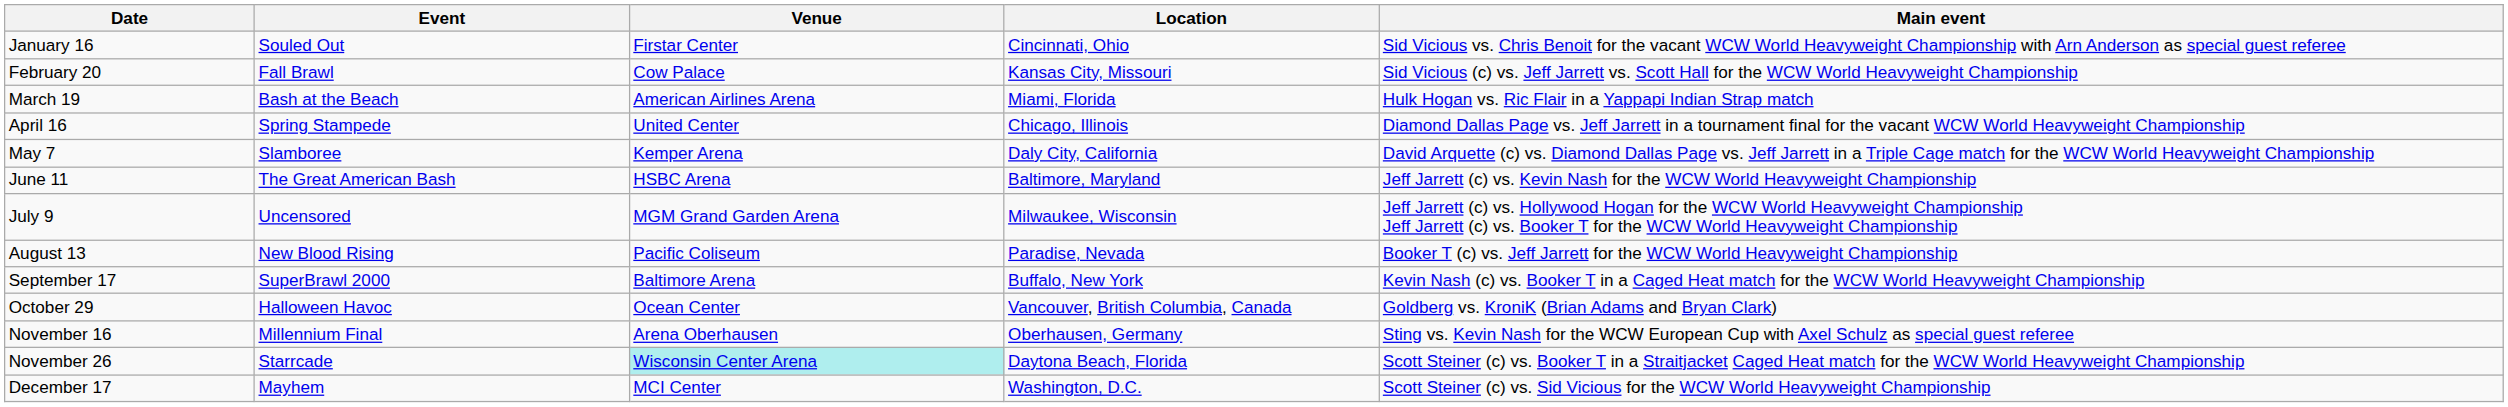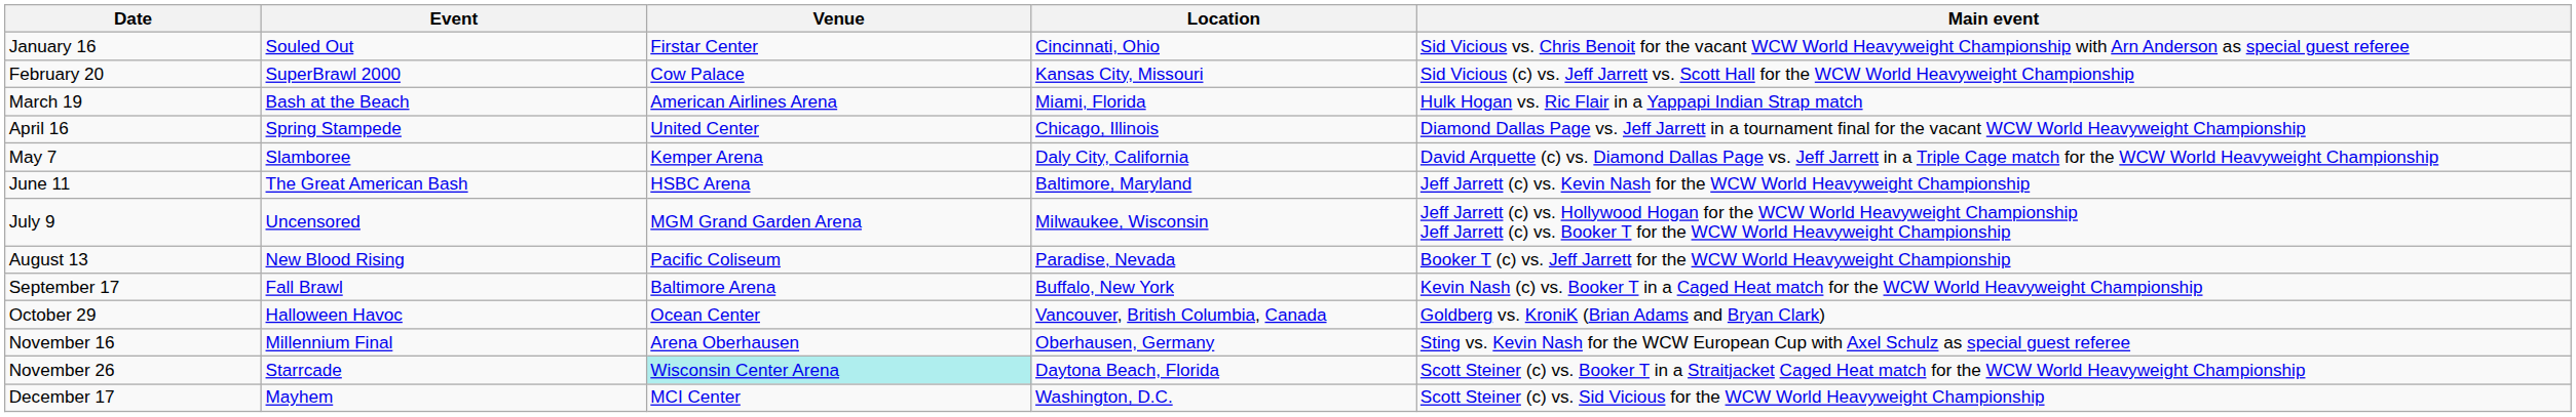 <table class="sortable wikitable succession-box" style="font-size:85%; width: 100%">
 <tr>
 <th width=10%>Date</th>
 <th width=15%>Event</th>
 <th width=15%>Venue</th>
 <th width=15%>Location</th>
 <th width=45%>Main event</th>
 </tr>
 <tr>
 <td>January 16</td>
 <td><a href='#'>Souled Out</a></td>
 <td><a href='#'>Firstar Center</a></td>
 <td><a href='#'>Cincinnati, Ohio</a></td>
 <td><a href='#'>Sid Vicious</a> vs. <a href='#'>Chris Benoit</a> for the vacant <a href='#'>WCW World Heavyweight Championship</a> with <a href='#'>Arn Anderson</a> as <a href='#'>special guest referee</a></td>
 </tr>
 <tr>
 <td>February 20</td>
-<td><a href='#'>Fall Brawl</a></td>
+<td><a href='#'>SuperBrawl 2000</a></td>
 <td><a href='#'>Cow Palace</a></td>
 <td><a href='#'>Kansas City, Missouri</a></td>
 <td><a href='#'>Sid Vicious</a> (c) vs. <a href='#'>Jeff Jarrett</a> vs. <a href='#'>Scott Hall</a> for the <a href='#'>WCW World Heavyweight Championship</a></td>
 </tr>
 <tr>
 <td>March 19</td>
 <td><a href='#'>Bash at the Beach</a></td>
 <td><a href='#'>American Airlines Arena</a></td>
 <td><a href='#'>Miami, Florida</a></td>
 <td><a href='#'>Hulk Hogan</a> vs. <a href='#'>Ric Flair</a> in a <a href='#'>Yappapi Indian Strap match</a></td>
 </tr>
 <tr>
 <td>April 16</td>
 <td><a href='#'>Spring Stampede</a></td>
 <td><a href='#'>United Center</a></td>
 <td><a href='#'>Chicago, Illinois</a></td>
 <td><a href='#'>Diamond Dallas Page</a> vs. <a href='#'>Jeff Jarrett</a> in a tournament final for the vacant <a href='#'>WCW World Heavyweight Championship</a></td>
 </tr>
 <tr>
 <td>May 7</td>
 <td><a href='#'>Slamboree</a></td>
 <td><a href='#'>Kemper Arena</a></td>
 <td><a href='#'>Daly City, California</a></td>
 <td><a href='#'>David Arquette</a> (c) vs. <a href='#'>Diamond Dallas Page</a> vs. <a href='#'>Jeff Jarrett</a> in a <a href='#'>Triple Cage match</a> for the <a href='#'>WCW World Heavyweight Championship</a></td>
 </tr>
 <tr>
 <td>June 11</td>
 <td><a href='#'>The Great American Bash</a></td>
 <td><a href='#'>HSBC Arena</a></td>
 <td><a href='#'>Baltimore, Maryland</a></td>
 <td><a href='#'>Jeff Jarrett</a> (c) vs. <a href='#'>Kevin Nash</a> for the <a href='#'>WCW World Heavyweight Championship</a></td>
 </tr>
 <tr>
 <td>July 9</td>
 <td><a href='#'>Uncensored</a></td>
 <td><a href='#'>MGM Grand Garden Arena</a></td>
 <td><a href='#'>Milwaukee, Wisconsin</a></td>
 <td><a href='#'>Jeff Jarrett</a> (c) vs. <a href='#'>Hollywood Hogan</a> for the <a href='#'>WCW World Heavyweight Championship</a><br><a href='#'>Jeff Jarrett</a> (c) vs. <a href='#'>Booker T</a> for the <a href='#'>WCW World Heavyweight Championship</a></td>
 </tr>
 <tr>
 <td>August 13</td>
 <td><a href='#'>New Blood Rising</a></td>
 <td><a href='#'>Pacific Coliseum</a></td>
 <td><a href='#'>Paradise, Nevada</a></td>
 <td><a href='#'>Booker T</a> (c) vs. <a href='#'>Jeff Jarrett</a> for the <a href='#'>WCW World Heavyweight Championship</a></td>
 </tr>
 <tr>
 <td>September 17</td>
-<td><a href='#'>SuperBrawl 2000</a></td>
+<td><a href='#'>Fall Brawl</a></td>
 <td><a href='#'>Baltimore Arena</a></td>
 <td><a href='#'>Buffalo, New York</a></td>
 <td><a href='#'>Kevin Nash</a> (c) vs. <a href='#'>Booker T</a> in a <a href='#'>Caged Heat match</a> for the <a href='#'>WCW World Heavyweight Championship</a></td>
 </tr>
 <tr>
 <td>October 29</td>
 <td><a href='#'>Halloween Havoc</a></td>
 <td><a href='#'>Ocean Center</a></td>
 <td><a href='#'>Vancouver</a>, <a href='#'>British Columbia</a>, <a href='#'>Canada</a></td>
 <td><a href='#'>Goldberg</a> vs. <a href='#'>KroniK</a> (<a href='#'>Brian Adams</a> and <a href='#'>Bryan Clark</a>)</td>
 </tr>
 <tr>
 <td>November 16</td>
 <td><a href='#'>Millennium Final</a></td>
 <td><a href='#'>Arena Oberhausen</a></td>
 <td><a href='#'>Oberhausen, Germany</a></td>
 <td><a href='#'>Sting</a> vs. <a href='#'>Kevin Nash</a> for the WCW European Cup with <a href='#'>Axel Schulz</a> as <a href='#'>special guest referee</a></td>
 </tr>
 <tr>
 <td>November 26</td>
 <td><a href='#'>Starrcade</a></td>
 <td style="background: paleturquoise;"><a href='#'>Wisconsin Center Arena</a></td>
 <td><a href='#'>Daytona Beach, Florida</a></td>
 <td><a href='#'>Scott Steiner</a> (c) vs. <a href='#'>Booker T</a> in a <a href='#'>Straitjacket</a> <a href='#'>Caged Heat match</a> for the <a href='#'>WCW World Heavyweight Championship</a></td>
 </tr>
 <tr>
 <td>December 17</td>
 <td><a href='#'>Mayhem</a></td>
 <td><a href='#'>MCI Center</a></td>
 <td><a href='#'>Washington, D.C.</a></td>
 <td><a href='#'>Scott Steiner</a> (c) vs. <a href='#'>Sid Vicious</a> for the <a href='#'>WCW World Heavyweight Championship</a></td>
 </tr>
 </table>
